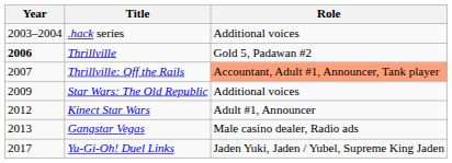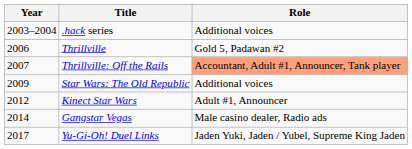 <table class="wikitable sortable">
 <tr>
 <th>Year</th>
 <th>Title</th>
 <th>Role</th>
 </tr>
 <tr>
 <td>2003–2004</td>
 <td><em><a href='#'>.hack</a></em> series</td>
 <td>Additional voices</td>
 </tr>
 <tr>
-<td><strong>2006</strong></td>
+<td>2006</td>
 <td><em><a href='#'>Thrillville</a></em></td>
 <td>Gold 5, Padawan #2</td>
 </tr>
 <tr>
 <td>2007</td>
 <td><em><a href='#'>Thrillville: Off the Rails</a></em></td>
 <td style="background: lightsalmon;">Accountant, Adult #1, Announcer, Tank player</td>
 </tr>
 <tr>
 <td>2009</td>
 <td><em><a href='#'>Star Wars: The Old Republic</a></em></td>
 <td>Additional voices</td>
 </tr>
 <tr>
 <td>2012</td>
 <td><em><a href='#'>Kinect Star Wars</a></em></td>
 <td>Adult #1, Announcer</td>
 </tr>
 <tr>
-<td>2013</td>
+<td>2014</td>
 <td><em><a href='#'>Gangstar Vegas</a></em></td>
 <td>Male casino dealer, Radio ads</td>
 </tr>
 <tr>
 <td>2017</td>
 <td><em><a href='#'>Yu-Gi-Oh! Duel Links</a></em></td>
 <td>Jaden Yuki, Jaden / Yubel, Supreme King Jaden</td>
 </tr>
 </table>
